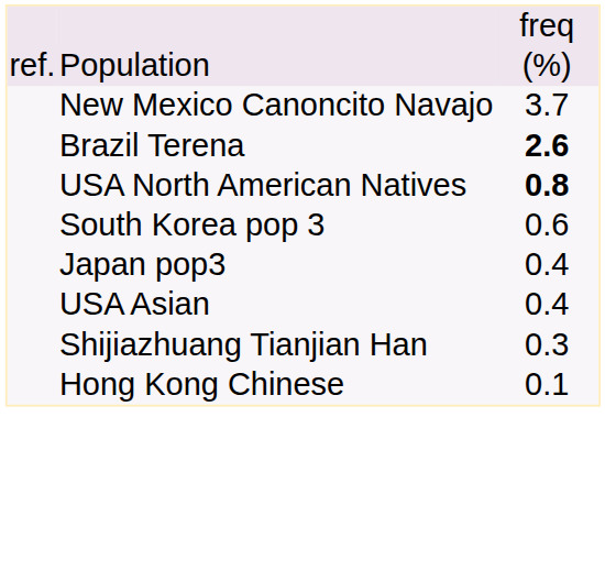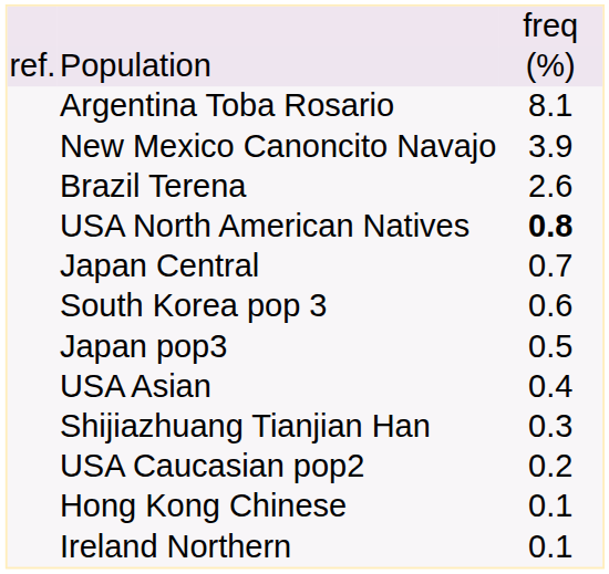 <table border="0" cellspacing="0" cellpadding="1" align="right" style="text-align:center; margin-left: 2em;  border:1px #ffeebb solid; background:#f8f6f8; ">
 <tr style="background:#efe5ef">
 <td></td>
 <td></td>
 <td>freq</td>
 </tr>
 <tr style="background:#eee5ef">
 <td>ref.</td>
 <td align="left">Population</td>
 <td style="width:50px">(%)</td>
 </tr>
 <tr>
 <td></td>
+<td align="left">Argentina Toba Rosario</td>
+<td>8.1</td>
+</tr>
+<tr>
+<td></td>
 <td align="left">New Mexico Canoncito Navajo</td>
-<td>3.7</td>
+<td>3.9</td>
 </tr>
 <tr>
 <td></td>
 <td align="left">Brazil Terena</td>
-<td><strong>2.6</strong></td>
+<td>2.6</td>
 </tr>
 <tr>
 <td></td>
 <td align="left">USA North American Natives</td>
 <td><strong>0.8</strong></td>
+</tr>
+<tr>
+<td></td>
+<td align="left">Japan Central</td>
+<td>0.7</td>
 </tr>
 <tr>
 <td></td>
 <td align="left">South Korea pop 3</td>
 <td>0.6</td>
 </tr>
 <tr>
 <td></td>
 <td align="left">Japan pop3</td>
-<td>0.4</td>
+<td>0.5</td>
 </tr>
 <tr>
 <td></td>
 <td align="left">USA Asian</td>
 <td>0.4</td>
 </tr>
 <tr>
 <td></td>
 <td align="left">Shijiazhuang Tianjian Han</td>
 <td>0.3</td>
 </tr>
 <tr>
 <td></td>
+<td align="left">USA Caucasian pop2</td>
+<td>0.2</td>
+</tr>
+<tr>
+<td></td>
 <td align="left">Hong Kong Chinese</td>
 <td>0.1</td>
 </tr>
+<tr>
+<td></td>
+<td align="left">Ireland Northern</td>
+<td>0.1</td>
+</tr>
 </table>
